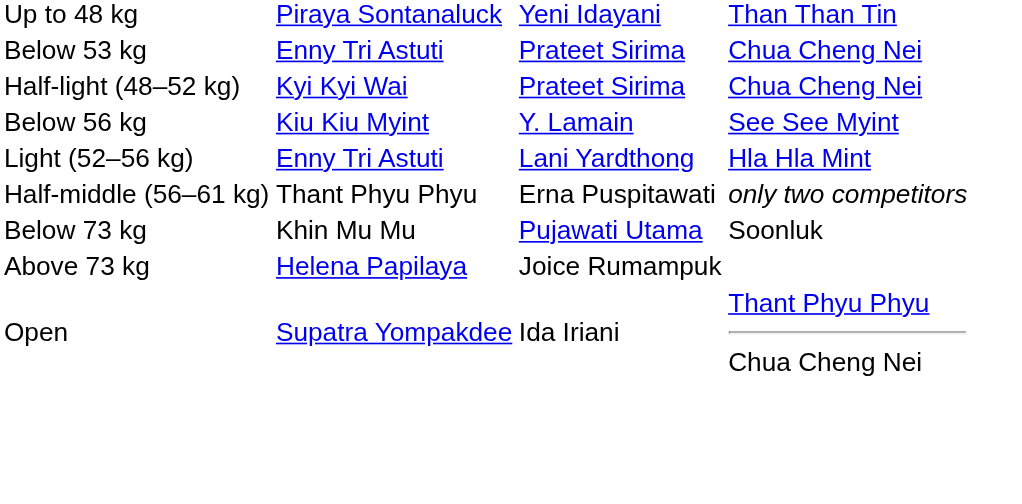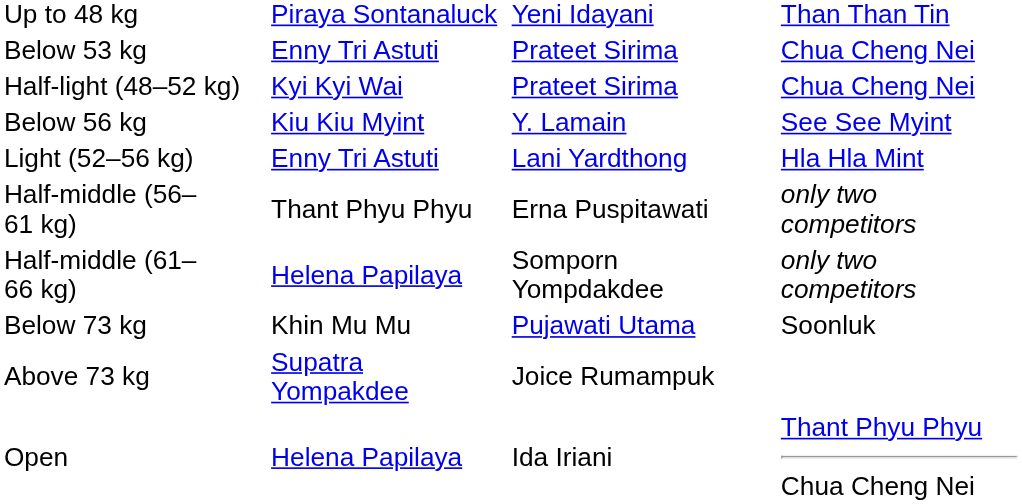 <table>
 <tr>
 <td>Up to 48 kg</td>
 <td> <a href='#'>Piraya Sontanaluck</a></td>
 <td> <a href='#'>Yeni Idayani</a></td>
 <td> <a href='#'>Than Than Tin</a></td>
 </tr>
 <tr>
 <td>Below 53 kg</td>
 <td> <a href='#'>Enny Tri Astuti</a></td>
 <td> <a href='#'>Prateet Sirima</a></td>
 <td> <a href='#'>Chua Cheng Nei</a></td>
 </tr>
 <tr>
 <td>Half-light (48–52 kg)</td>
 <td> <a href='#'>Kyi Kyi Wai</a></td>
 <td> <a href='#'>Prateet Sirima</a></td>
 <td> <a href='#'>Chua Cheng Nei</a></td>
 </tr>
 <tr>
 <td>Below 56 kg</td>
 <td> <a href='#'>Kiu Kiu Myint</a></td>
 <td> <a href='#'>Y. Lamain</a></td>
 <td> <a href='#'>See See Myint</a></td>
 </tr>
 <tr>
 <td>Light (52–56 kg)</td>
 <td> <a href='#'>Enny Tri Astuti</a></td>
 <td> <a href='#'>Lani Yardthong</a></td>
 <td> <a href='#'>Hla Hla Mint</a></td>
 </tr>
 <tr>
 <td>Half-middle (56–61 kg)</td>
 <td> Thant Phyu Phyu</td>
 <td> Erna Puspitawati</td>
 <td><em>only two competitors</em></td>
 </tr>
 <tr>
+<td>Half-middle (61–66 kg)</td>
+<td> <a href='#'>Helena Papilaya</a></td>
+<td> Somporn Yompdakdee</td>
+<td><em>only two competitors</em></td>
+</tr>
+<tr>
 <td>Below 73 kg</td>
 <td> Khin Mu Mu</td>
 <td> <a href='#'>Pujawati Utama</a></td>
 <td> Soonluk</td>
 </tr>
 <tr>
 <td>Above 73 kg</td>
-<td> <a href='#'>Helena Papilaya</a></td>
+<td> <a href='#'>Supatra Yompakdee</a></td>
 <td> Joice Rumampuk</td>
 <td></td>
 </tr>
 <tr>
 <td>Open</td>
-<td> <a href='#'>Supatra Yompakdee</a></td>
+<td> <a href='#'>Helena Papilaya</a></td>
 <td> Ida Iriani</td>
 <td> <a href='#'>Thant Phyu Phyu</a><br><hr>  Chua Cheng Nei</td>
 </tr>
 <tr>
 </tr>
 </table>
